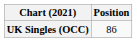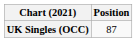 <table class="wikitable plainrowheaders" style="text-align:center">
 <tr>
 <th scope="col">Chart (2021)</th>
 <th scope="col">Position</th>
 </tr>
 <tr>
 <th scope="row">UK Singles (OCC)</th>
-<td>86</td>
+<td>87</td>
 </tr>
 </table>
